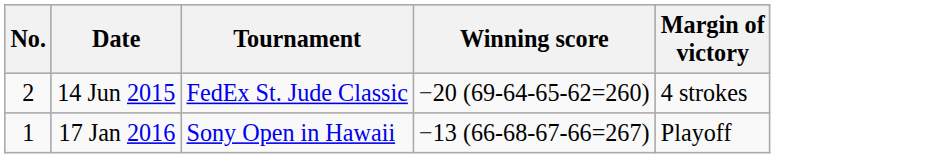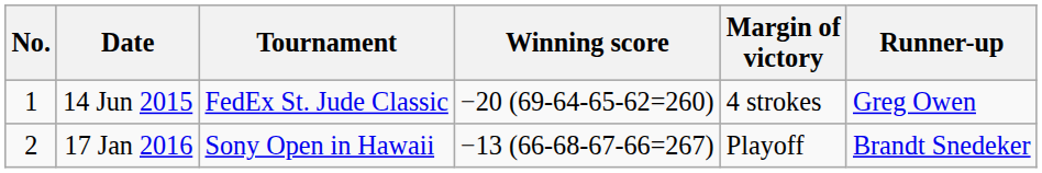 <table class="wikitable" style="font-size:95%;">
 <tr>
 <th>No.</th>
 <th>Date</th>
 <th>Tournament</th>
 <th>Winning score</th>
 <th>Margin of<br>victory</th>
+<th>Runner-up</th>
 </tr>
 <tr>
-<td align=center>2</td>
+<td align=center>1</td>
 <td align=right>14 Jun <a href='#'>2015</a></td>
 <td><a href='#'>FedEx St. Jude Classic</a></td>
 <td>−20 (69-64-65-62=260)</td>
 <td>4 strokes</td>
+<td> <a href='#'>Greg Owen</a></td>
 </tr>
 <tr>
-<td align=center>1</td>
+<td align=center>2</td>
 <td align=right>17 Jan <a href='#'>2016</a></td>
 <td><a href='#'>Sony Open in Hawaii</a></td>
 <td>−13 (66-68-67-66=267)</td>
 <td>Playoff</td>
+<td> <a href='#'>Brandt Snedeker</a></td>
 </tr>
 </table>
